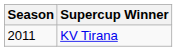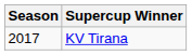 <table class="wikitable" style="border-collapse:collapse; text-align:left">
 <tr style="background:#f0f6fa;">
 <th>Season</th>
 <th>Supercup Winner</th>
 </tr>
 <tr>
-<td>2011</td>
+<td>2017</td>
 <td><a href='#'>KV Tirana</a></td>
 </tr>
 </table>
